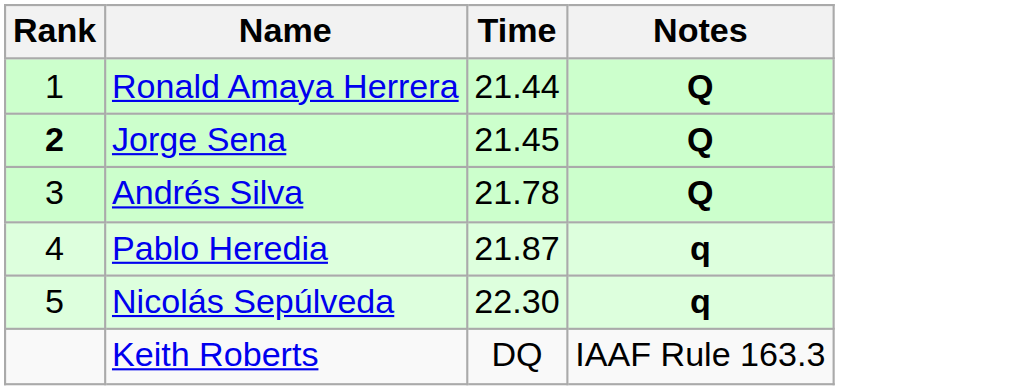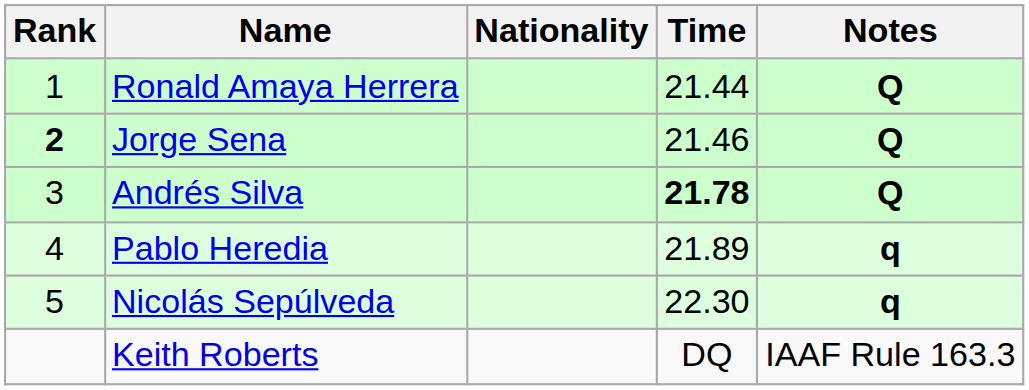 <table class="wikitable sortable" style="text-align:center">
 <tr>
 <th>Rank</th>
 <th>Name</th>
+<th>Nationality</th>
 <th>Time</th>
 <th>Notes</th>
 </tr>
 <tr bgcolor=ccffcc>
 <td align=center>1</td>
 <td align=left><a href='#'>Ronald Amaya Herrera</a></td>
+<td align=left></td>
 <td>21.44</td>
 <td><strong>Q</strong></td>
 </tr>
 <tr bgcolor=ccffcc>
 <td align=center><strong>2</strong></td>
 <td align=left><a href='#'>Jorge Sena</a></td>
-<td>21.45</td>
+<td align=left></td>
+<td>21.46</td>
 <td><strong>Q</strong></td>
 </tr>
 <tr bgcolor=ccffcc>
 <td align=center>3</td>
 <td align=left><a href='#'>Andrés Silva</a></td>
-<td>21.78</td>
+<td align=left></td>
+<td><strong>21.78</strong></td>
 <td><strong>Q</strong></td>
 </tr>
 <tr bgcolor=ddffdd>
 <td align=center>4</td>
 <td align=left><a href='#'>Pablo Heredia</a></td>
-<td>21.87</td>
+<td align=left></td>
+<td>21.89</td>
 <td><strong>q</strong></td>
 </tr>
 <tr bgcolor=ddffdd>
 <td align=center>5</td>
 <td align=left><a href='#'>Nicolás Sepúlveda</a></td>
+<td align=left></td>
 <td>22.30</td>
 <td><strong>q</strong></td>
 </tr>
 <tr>
 <td align=center></td>
 <td align=left><a href='#'>Keith Roberts</a></td>
+<td align=left></td>
 <td>DQ</td>
 <td>IAAF Rule 163.3</td>
 </tr>
 </table>
